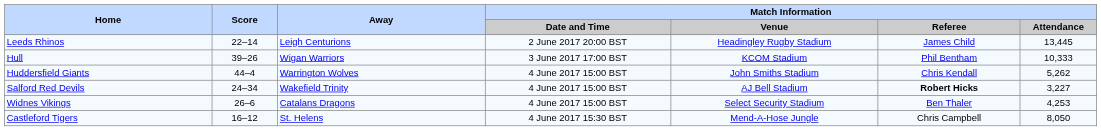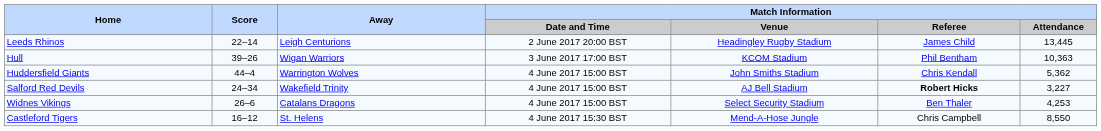 <table border=1 style="border-collapse:collapse; font-size:85%; text-align:center;" cellpadding=3 cellspacing=0 width=100%>
 <tr bgcolor=#C1D8FF>
 <th rowspan=2 width=19%>Home</th>
 <th rowspan=2 width=6%>Score</th>
 <th rowspan=2 width=19%>Away</th>
 <th colspan=6>Match Information</th>
 </tr>
 <tr bgcolor=#CCCCCC>
 <th width=17%>Date and Time</th>
 <th width=19%>Venue</th>
 <th width=13%>Referee</th>
 <th width=7%>Attendance</th>
 </tr>
 <tr bgcolor=#F5FAFF>
 <td align=left> <a href='#'>Leeds Rhinos</a></td>
 <td>22–14</td>
 <td align=left> <a href='#'>Leigh Centurions</a></td>
 <td>2 June 2017 20:00 BST</td>
 <td><a href='#'>Headingley Rugby Stadium</a></td>
 <td><a href='#'>James Child</a></td>
 <td>13,445</td>
 </tr>
 <tr bgcolor=#F5FAFF>
 <td align=left> <a href='#'>Hull</a></td>
 <td>39–26</td>
 <td align=left> <a href='#'>Wigan Warriors</a></td>
 <td>3 June 2017 17:00 BST</td>
 <td><a href='#'>KCOM Stadium</a></td>
 <td><a href='#'>Phil Bentham</a></td>
-<td>10,333</td>
+<td>10,363</td>
 </tr>
 <tr bgcolor=#F5FAFF>
 <td align=left> <a href='#'>Huddersfield Giants</a></td>
 <td>44–4</td>
 <td align=left> <a href='#'>Warrington Wolves</a></td>
 <td>4 June 2017 15:00 BST</td>
 <td><a href='#'>John Smiths Stadium</a></td>
 <td><a href='#'>Chris Kendall</a></td>
-<td>5,262</td>
+<td>5,362</td>
 </tr>
 <tr bgcolor=#F5FAFF>
 <td align=left> <a href='#'>Salford Red Devils</a></td>
 <td>24–34</td>
 <td align=left> <a href='#'>Wakefield Trinity</a></td>
 <td>4 June 2017 15:00 BST</td>
 <td><a href='#'>AJ Bell Stadium</a></td>
 <td><strong>Robert Hicks</strong></td>
 <td>3,227</td>
 </tr>
 <tr bgcolor=#F5FAFF>
 <td align=left> <a href='#'>Widnes Vikings</a></td>
 <td>26–6</td>
 <td align=left> <a href='#'>Catalans Dragons</a></td>
 <td>4 June 2017 15:00 BST</td>
 <td><a href='#'>Select Security Stadium</a></td>
 <td><a href='#'>Ben Thaler</a></td>
 <td>4,253</td>
 </tr>
 <tr bgcolor=#F5FAFF>
 <td align=left> <a href='#'>Castleford Tigers</a></td>
 <td>16–12</td>
 <td align=left> <a href='#'>St. Helens</a></td>
 <td>4 June 2017 15:30 BST</td>
 <td><a href='#'>Mend-A-Hose Jungle</a></td>
 <td>Chris Campbell</td>
-<td>8,050</td>
+<td>8,550</td>
 </tr>
 </table>
